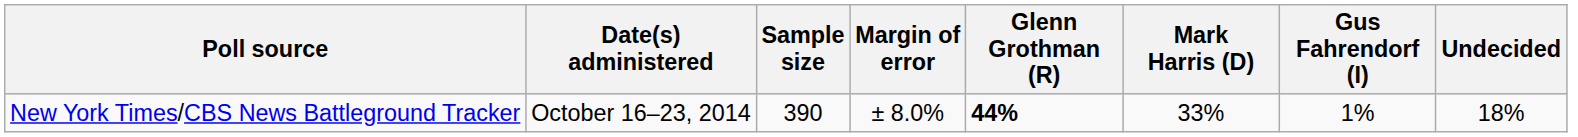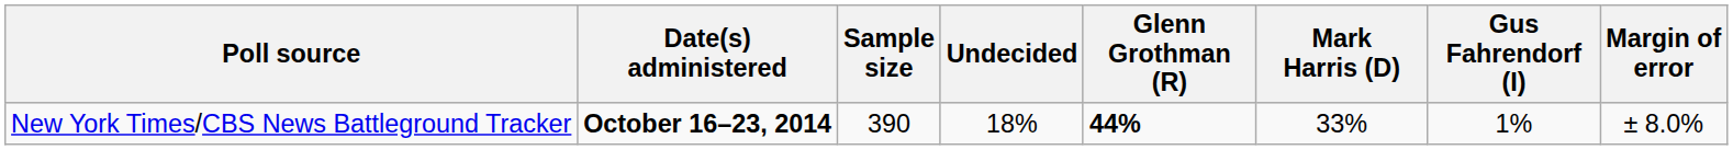 <table class="wikitable">
 <tr>
 <th>Poll source</th>
 <th>Date(s)<br>administered</th>
 <th>Sample<br>size</th>
-<th>Margin of<br>error</th>
+<th>Undecided</th>
 <th style="width:100px;">Glenn<br>Grothman (R)</th>
 <th style="width:100px;">Mark<br>Harris (D)</th>
 <th style="width:100px;">Gus <br>Fahrendorf (I)</th>
-<th>Undecided</th>
+<th>Margin of<br>error</th>
 </tr>
 <tr>
 <td><a href='#'>New York Times</a>/<a href='#'>CBS News Battleground Tracker</a></td>
-<td align=center>October 16–23, 2014</td>
+<td align=center><strong>October 16–23, 2014</strong></td>
 <td align=center>390</td>
-<td align=center>± 8.0%</td>
+<td align=center>18%</td>
 <td><strong>44%</strong></td>
 <td align=center>33%</td>
 <td align=center>1%</td>
-<td align=center>18%</td>
+<td align=center>± 8.0%</td>
 </tr>
 </table>
